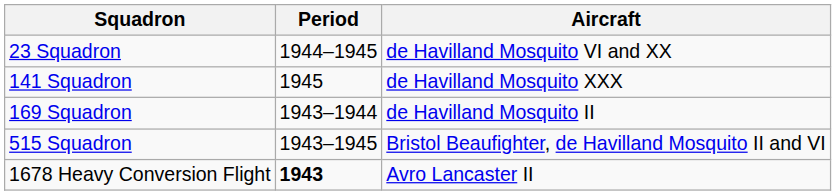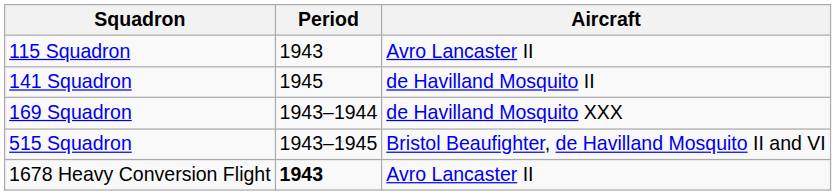 <table class="wikitable">
 <tr>
 <th>Squadron</th>
 <th>Period</th>
 <th>Aircraft</th>
 </tr>
 <tr>
-<td><a href='#'>23 Squadron</a></td>
-<td>1944–1945</td>
-<td><a href='#'>de Havilland Mosquito</a> VI and XX</td>
+<td><a href='#'>115 Squadron</a></td>
+<td>1943</td>
+<td><a href='#'>Avro Lancaster</a> II</td>
 </tr>
 <tr>
 <td><a href='#'>141 Squadron</a></td>
 <td>1945</td>
-<td><a href='#'>de Havilland Mosquito</a> XXX</td>
+<td><a href='#'>de Havilland Mosquito</a> II</td>
 </tr>
 <tr>
 <td><a href='#'>169 Squadron</a></td>
 <td>1943–1944</td>
-<td><a href='#'>de Havilland Mosquito</a> II</td>
+<td><a href='#'>de Havilland Mosquito</a> XXX</td>
 </tr>
 <tr>
 <td><a href='#'>515 Squadron</a></td>
 <td>1943–1945</td>
 <td><a href='#'>Bristol Beaufighter</a>, <a href='#'>de Havilland Mosquito</a> II and VI</td>
 </tr>
 <tr>
 <td>1678 Heavy Conversion Flight</td>
 <td><strong>1943</strong></td>
 <td><a href='#'>Avro Lancaster</a> II</td>
 </tr>
 </table>
